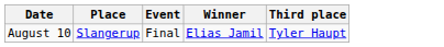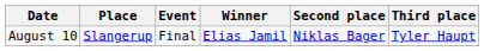 <table class=wikitable style="font-size:14px">
 <tr>
 <th>Date</th>
 <th>Place</th>
 <th>Event</th>
 <th>Winner</th>
+<th>Second place</th>
 <th>Third place</th>
 </tr>
 <tr>
 <td>August 10</td>
 <td> <a href='#'>Slangerup</a></td>
 <td>Final</td>
 <td> <a href='#'>Elias Jamil</a></td>
+<td> <a href='#'>Niklas Bager</a></td>
 <td> <a href='#'>Tyler Haupt</a></td>
 </tr>
 </table>
